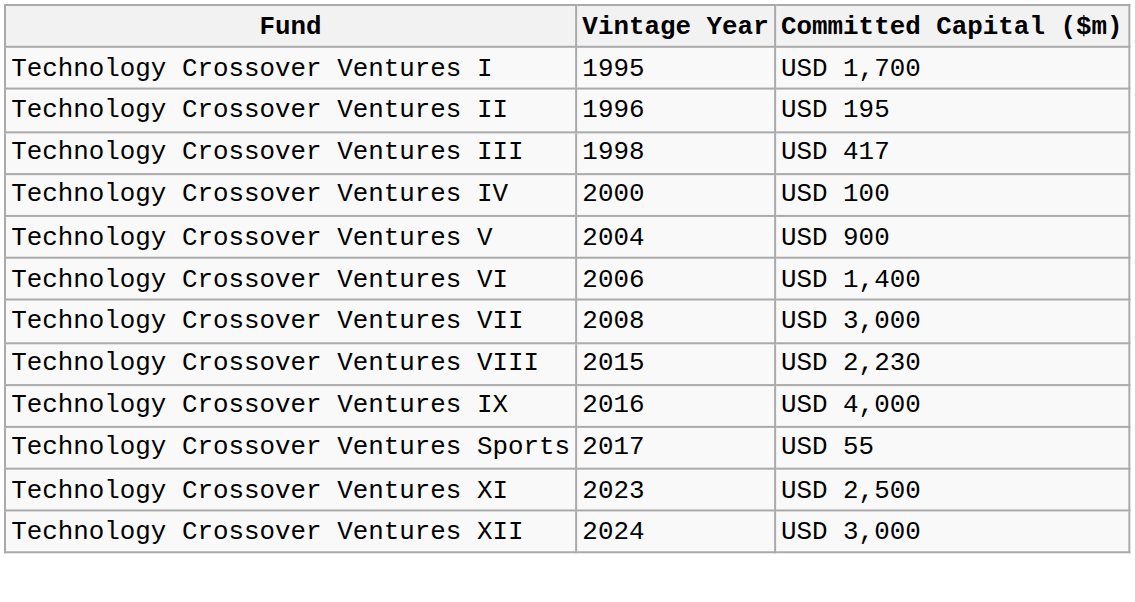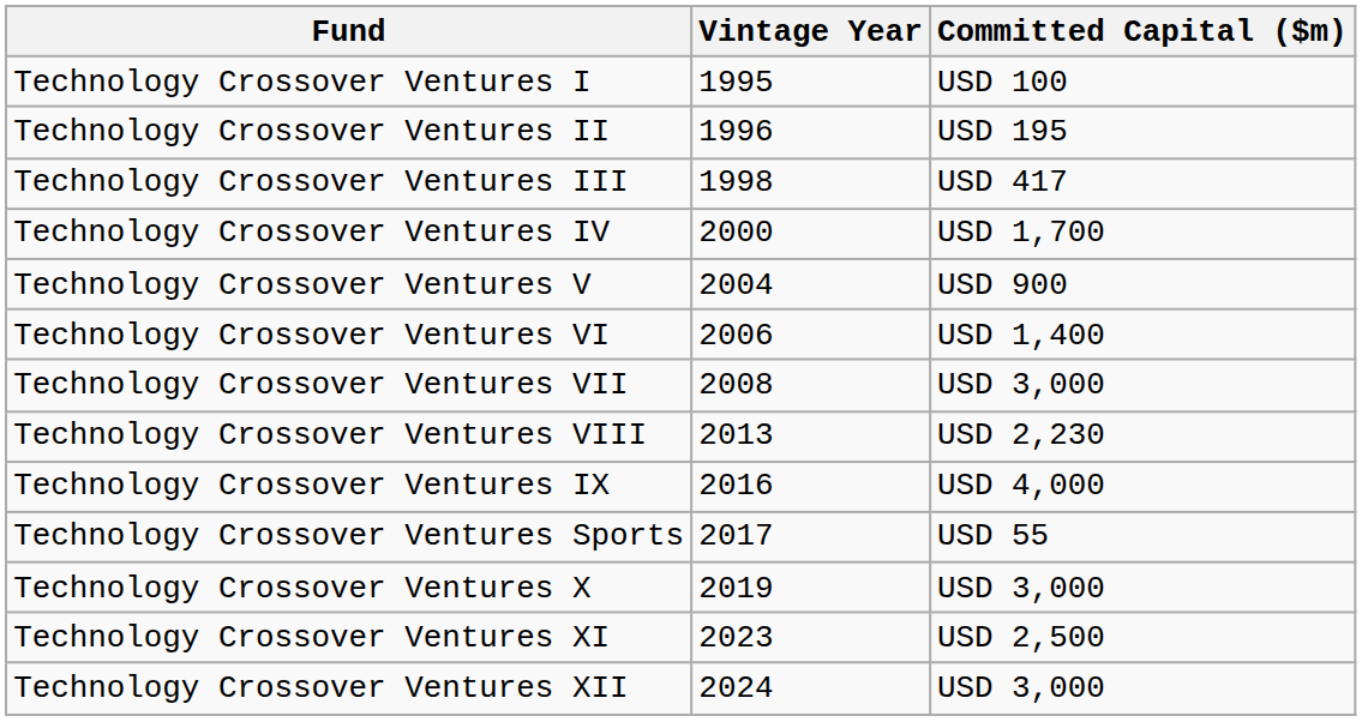 <table class="wikitable">
 <tr>
 <th>Fund</th>
 <th>Vintage Year</th>
 <th>Committed Capital ($m)</th>
 </tr>
 <tr>
 <td>Technology Crossover Ventures I</td>
 <td>1995</td>
-<td>USD 1,700</td>
+<td>USD 100</td>
 </tr>
 <tr>
 <td>Technology Crossover Ventures II</td>
 <td>1996</td>
 <td>USD 195</td>
 </tr>
 <tr>
 <td>Technology Crossover Ventures III</td>
 <td>1998</td>
 <td>USD 417</td>
 </tr>
 <tr>
 <td>Technology Crossover Ventures IV</td>
 <td>2000</td>
-<td>USD 100</td>
+<td>USD 1,700</td>
 </tr>
 <tr>
 <td>Technology Crossover Ventures V</td>
 <td>2004</td>
 <td>USD 900</td>
 </tr>
 <tr>
 <td>Technology Crossover Ventures VI</td>
 <td>2006</td>
 <td>USD 1,400</td>
 </tr>
 <tr>
 <td>Technology Crossover Ventures VII</td>
 <td>2008</td>
 <td>USD 3,000</td>
 </tr>
 <tr>
 <td>Technology Crossover Ventures VIII</td>
-<td>2015</td>
+<td>2013</td>
 <td>USD 2,230</td>
 </tr>
 <tr>
 <td>Technology Crossover Ventures IX</td>
 <td>2016</td>
 <td>USD 4,000</td>
 </tr>
 <tr>
 <td>Technology Crossover Ventures Sports</td>
 <td>2017</td>
 <td>USD 55</td>
 </tr>
 <tr>
+<td>Technology Crossover Ventures X</td>
+<td>2019</td>
+<td>USD 3,000</td>
+</tr>
+<tr>
 <td>Technology Crossover Ventures XI</td>
 <td>2023</td>
 <td>USD 2,500</td>
 </tr>
 <tr>
 <td>Technology Crossover Ventures XII</td>
 <td>2024</td>
 <td>USD 3,000 </td>
 </tr>
 </table>
